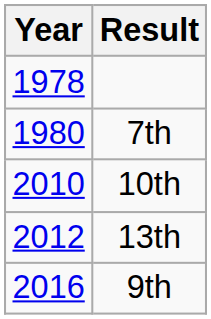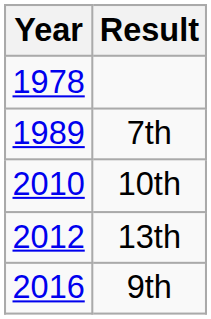 <table class="wikitable" style="text-align:center">
 <tr>
 <th>Year</th>
 <th>Result</th>
 </tr>
 <tr>
 <td><a href='#'>1978</a></td>
 <td></td>
 </tr>
 <tr>
-<td><a href='#'>1980</a></td>
+<td><a href='#'>1989</a></td>
 <td>7th</td>
 </tr>
 <tr>
 <td><a href='#'>2010</a></td>
 <td>10th</td>
 </tr>
 <tr>
 <td><a href='#'>2012</a></td>
 <td>13th</td>
 </tr>
 <tr>
 <td><a href='#'>2016</a></td>
 <td>9th</td>
 </tr>
 </table>
